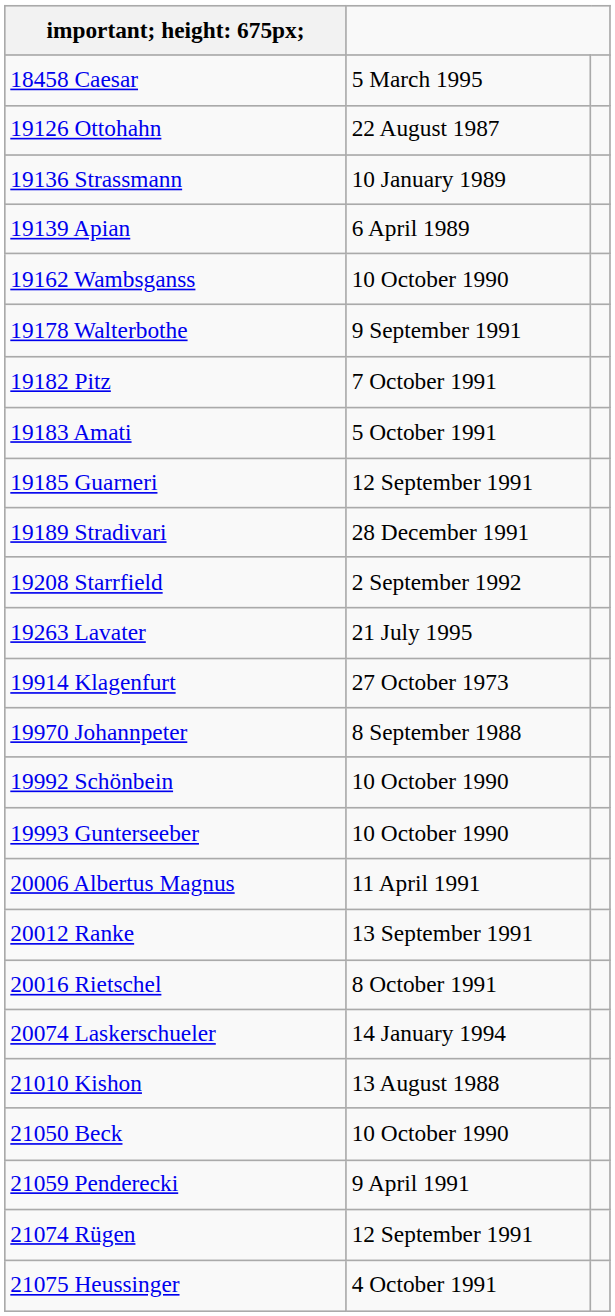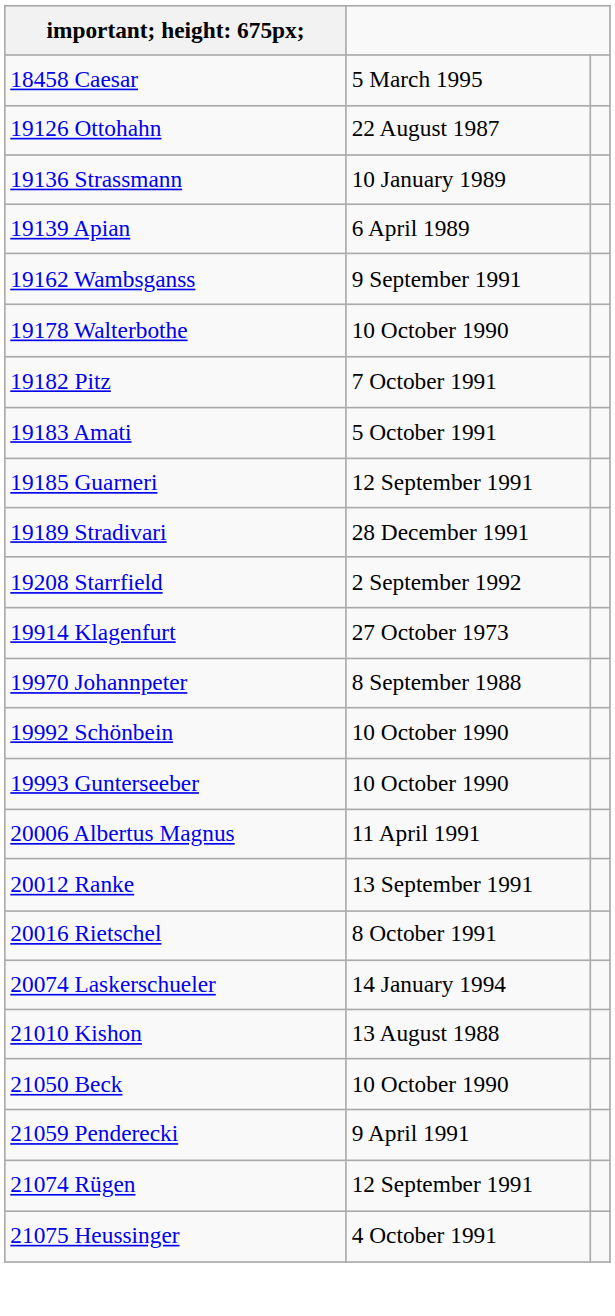 <table class="wikitable" style="font-size: 89%; float: left; width: 26em; margin-right: 1em; line-height: 1.65em">
 <tr>
 <th>important; height: 675px;</th>
 </tr>
 <tr>
 <td><a href='#'>18458 Caesar</a></td>
 <td>5 March 1995</td>
 <td><small></small></td>
 </tr>
 <tr>
 <td><a href='#'>19126 Ottohahn</a></td>
 <td>22 August 1987</td>
 <td><small></small></td>
 </tr>
 <tr>
 <td><a href='#'>19136 Strassmann</a></td>
 <td>10 January 1989</td>
 <td><small></small></td>
 </tr>
 <tr>
 <td><a href='#'>19139 Apian</a></td>
 <td>6 April 1989</td>
 <td><small></small></td>
 </tr>
 <tr>
 <td><a href='#'>19162 Wambsganss</a></td>
-<td>10 October 1990</td>
+<td>9 September 1991</td>
 <td><small></small> </td>
 </tr>
 <tr>
 <td><a href='#'>19178 Walterbothe</a></td>
-<td>9 September 1991</td>
+<td>10 October 1990</td>
 <td><small></small> </td>
 </tr>
 <tr>
 <td><a href='#'>19182 Pitz</a></td>
 <td>7 October 1991</td>
 <td><small></small> </td>
 </tr>
 <tr>
 <td><a href='#'>19183 Amati</a></td>
 <td>5 October 1991</td>
 <td><small></small> </td>
 </tr>
 <tr>
 <td><a href='#'>19185 Guarneri</a></td>
 <td>12 September 1991</td>
 <td><small></small></td>
 </tr>
 <tr>
 <td><a href='#'>19189 Stradivari</a></td>
 <td>28 December 1991</td>
 <td><small></small></td>
 </tr>
 <tr>
 <td><a href='#'>19208 Starrfield</a></td>
 <td>2 September 1992</td>
 <td><small></small> </td>
-</tr>
-<tr>
-<td><a href='#'>19263 Lavater</a></td>
-<td>21 July 1995</td>
-<td><small></small></td>
 </tr>
 <tr>
 <td><a href='#'>19914 Klagenfurt</a></td>
 <td>27 October 1973</td>
 <td><small></small></td>
 </tr>
 <tr>
 <td><a href='#'>19970 Johannpeter</a></td>
 <td>8 September 1988</td>
 <td><small></small></td>
 </tr>
 <tr>
 <td><a href='#'>19992 Schönbein</a></td>
 <td>10 October 1990</td>
 <td><small></small> </td>
 </tr>
 <tr>
 <td><a href='#'>19993 Gunterseeber</a></td>
 <td>10 October 1990</td>
 <td><small></small> </td>
 </tr>
 <tr>
 <td><a href='#'>20006 Albertus Magnus</a></td>
 <td>11 April 1991</td>
 <td><small></small></td>
 </tr>
 <tr>
 <td><a href='#'>20012 Ranke</a></td>
 <td>13 September 1991</td>
 <td><small></small> </td>
 </tr>
 <tr>
 <td><a href='#'>20016 Rietschel</a></td>
 <td>8 October 1991</td>
 <td><small></small></td>
 </tr>
 <tr>
 <td><a href='#'>20074 Laskerschueler</a></td>
 <td>14 January 1994</td>
 <td><small></small></td>
 </tr>
 <tr>
 <td><a href='#'>21010 Kishon</a></td>
 <td>13 August 1988</td>
 <td><small></small></td>
 </tr>
 <tr>
 <td><a href='#'>21050 Beck</a></td>
 <td>10 October 1990</td>
 <td><small></small> </td>
 </tr>
 <tr>
 <td><a href='#'>21059 Penderecki</a></td>
 <td>9 April 1991</td>
 <td><small></small></td>
 </tr>
 <tr>
 <td><a href='#'>21074 Rügen</a></td>
 <td>12 September 1991</td>
 <td><small></small> </td>
 </tr>
 <tr>
 <td><a href='#'>21075 Heussinger</a></td>
 <td>4 October 1991</td>
 <td><small></small> </td>
 </tr>
 </table>
